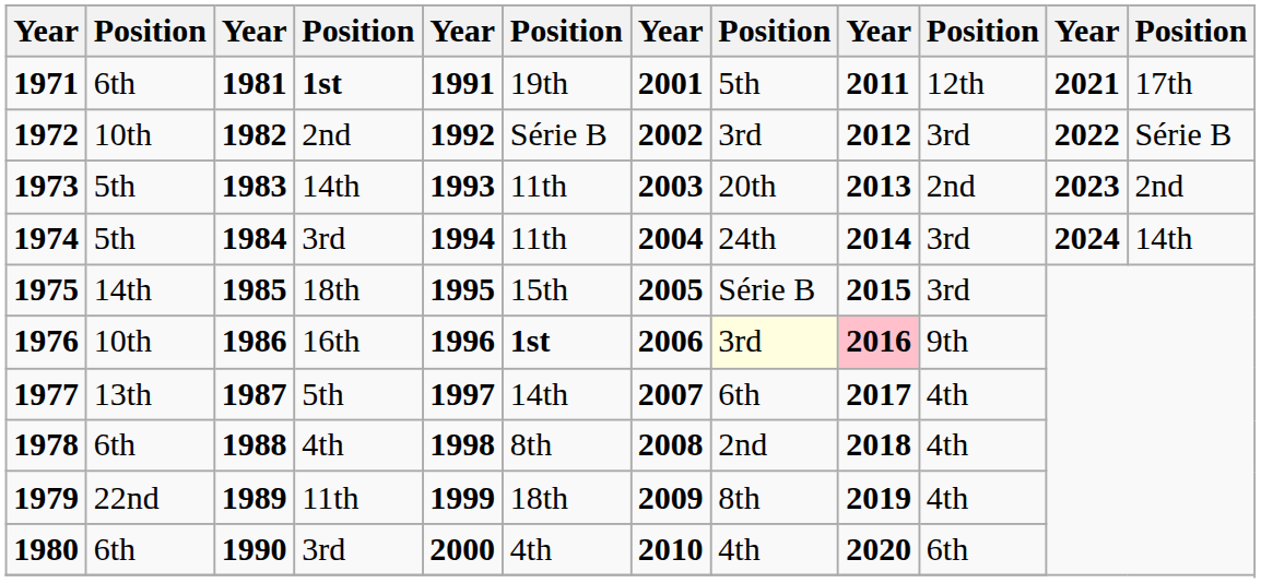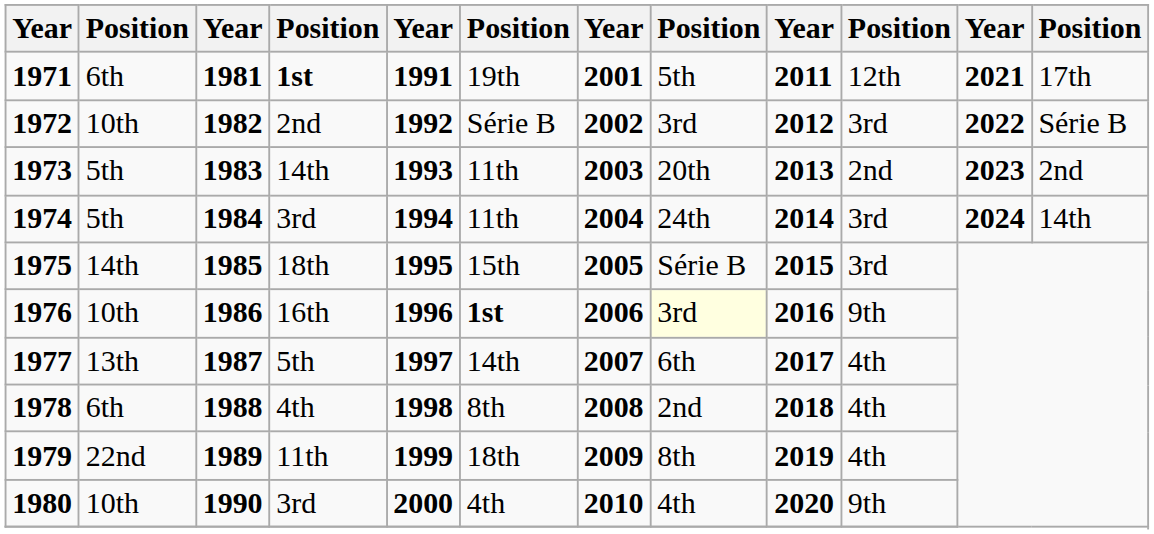 <table class="wikitable" style="margin: 1em auto;">
 <tr>
 <th>Year</th>
 <th>Position</th>
 <th>Year</th>
 <th>Position</th>
 <th>Year</th>
 <th>Position</th>
 <th>Year</th>
 <th>Position</th>
 <th>Year</th>
 <th>Position</th>
 <th>Year</th>
 <th>Position</th>
 </tr>
 <tr>
 <td><strong>1971</strong></td>
 <td>6th</td>
 <td><strong>1981</strong></td>
 <td><strong>1st</strong></td>
 <td><strong>1991</strong></td>
 <td>19th </td>
 <td><strong>2001</strong></td>
 <td>5th</td>
 <td><strong>2011</strong></td>
 <td>12th</td>
 <td><strong>2021</strong></td>
 <td>17th </td>
 </tr>
 <tr>
 <td><strong>1972</strong></td>
 <td>10th</td>
 <td><strong>1982</strong></td>
 <td>2nd</td>
 <td><strong>1992</strong></td>
 <td>Série B </td>
 <td><strong>2002</strong></td>
 <td>3rd</td>
 <td><strong>2012</strong></td>
 <td>3rd</td>
 <td><strong>2022</strong></td>
 <td>Série B </td>
 </tr>
 <tr>
 <td><strong>1973</strong></td>
 <td>5th</td>
 <td><strong>1983</strong></td>
 <td>14th</td>
 <td><strong>1993</strong></td>
 <td>11th</td>
 <td><strong>2003</strong></td>
 <td>20th</td>
 <td><strong>2013</strong></td>
 <td>2nd</td>
 <td Série A><strong>2023</strong></td>
 <td>2nd</td>
 </tr>
 <tr>
 <td><strong>1974</strong></td>
 <td>5th</td>
 <td><strong>1984</strong></td>
 <td>3rd</td>
 <td><strong>1994</strong></td>
 <td>11th</td>
 <td><strong>2004</strong></td>
 <td>24th </td>
 <td><strong>2014</strong></td>
 <td>3rd</td>
 <td><strong>2024</strong></td>
 <td>14th</td>
 </tr>
 <tr>
 <td><strong>1975</strong></td>
 <td>14th</td>
 <td><strong>1985</strong></td>
 <td>18th</td>
 <td><strong>1995</strong></td>
 <td>15th</td>
 <td><strong>2005</strong></td>
 <td>Série B </td>
 <td><strong>2015</strong></td>
 <td>3rd</td>
 </tr>
 <tr>
 <td><strong>1976</strong></td>
 <td>10th</td>
 <td><strong>1986</strong></td>
 <td>16th</td>
 <td><strong>1996</strong></td>
 <td><strong>1st</strong></td>
 <td><strong>2006</strong></td>
 <td style="background: lightyellow;">3rd</td>
-<td style="background: pink;"><strong>2016</strong></td>
+<td><strong>2016</strong></td>
 <td>9th</td>
 </tr>
 <tr>
 <td><strong>1977</strong></td>
 <td>13th</td>
 <td><strong>1987</strong></td>
 <td>5th</td>
 <td><strong>1997</strong></td>
 <td>14th</td>
 <td><strong>2007</strong></td>
 <td>6th</td>
 <td><strong>2017</strong></td>
 <td>4th</td>
 </tr>
 <tr>
 <td><strong>1978</strong></td>
 <td>6th</td>
 <td><strong>1988</strong></td>
 <td>4th</td>
 <td><strong>1998</strong></td>
 <td>8th</td>
 <td><strong>2008</strong></td>
 <td>2nd</td>
 <td><strong>2018</strong></td>
 <td>4th</td>
 </tr>
 <tr>
 <td><strong>1979</strong></td>
 <td>22nd</td>
 <td><strong>1989</strong></td>
 <td>11th</td>
 <td><strong>1999</strong></td>
 <td>18th</td>
 <td><strong>2009</strong></td>
 <td>8th</td>
 <td><strong>2019</strong></td>
 <td>4th</td>
 </tr>
 <tr>
 <td><strong>1980</strong></td>
-<td>6th</td>
+<td>10th</td>
 <td><strong>1990</strong></td>
 <td>3rd</td>
 <td><strong>2000</strong></td>
 <td>4th</td>
 <td><strong>2010</strong></td>
 <td>4th</td>
 <td><strong>2020</strong></td>
-<td>6th</td>
+<td>9th</td>
 </tr>
 <tr>
 </tr>
 </table>
